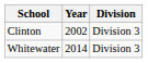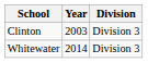 <table class="wikitable">
 <tr>
 <th>School</th>
 <th>Year</th>
 <th>Division</th>
 </tr>
 <tr>
 <td>Clinton</td>
-<td>2002</td>
+<td>2003</td>
 <td>Division 3</td>
 </tr>
 <tr>
 <td>Whitewater</td>
 <td>2014</td>
 <td>Division 3</td>
 </tr>
 </table>
